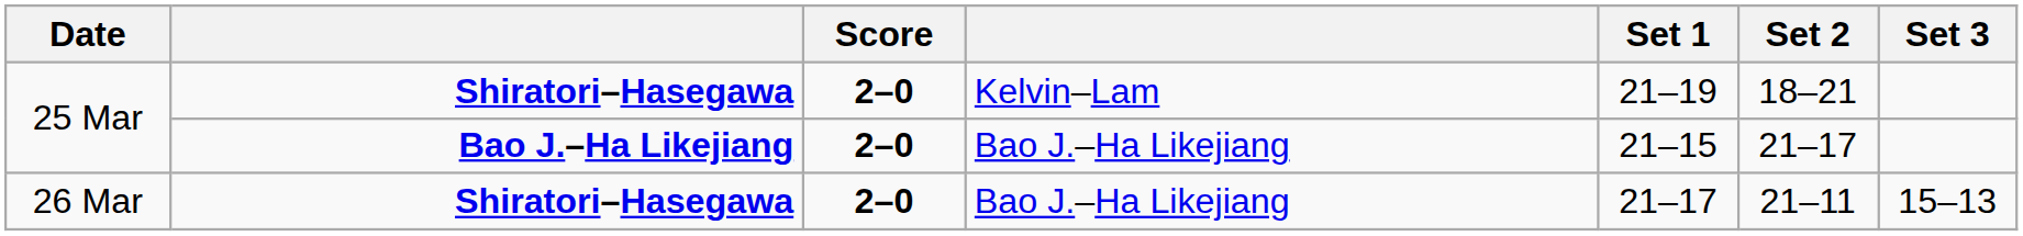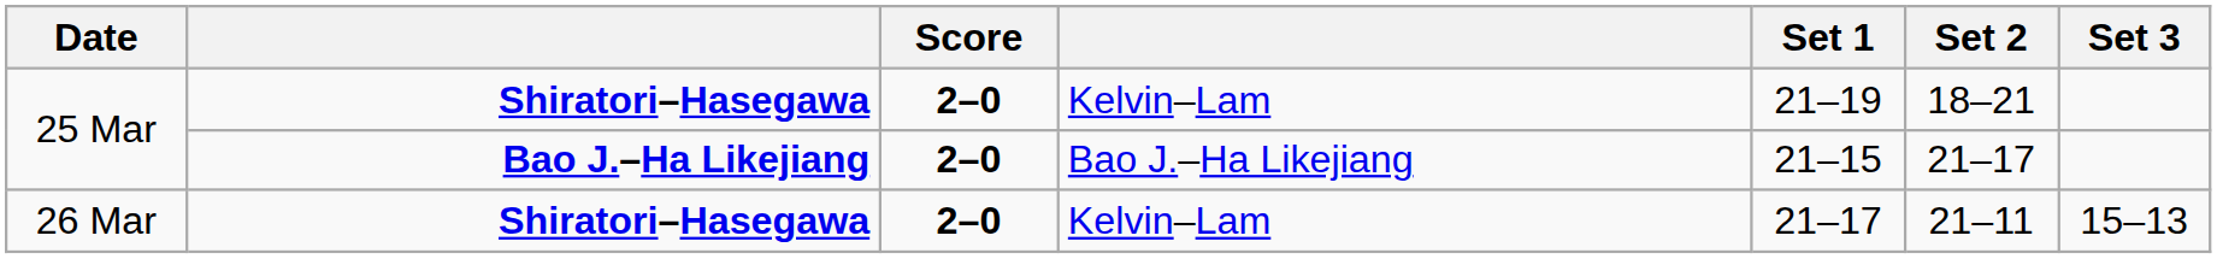 <table class="wikitable" style="text-align: center; font-size:90% ">
 <tr>
 <th width="60">Date</th>
 <th align="right" width="250"></th>
 <th width="60">Score</th>
 <th align="left" width="250"></th>
 <th width="50">Set 1</th>
 <th width="50">Set 2</th>
 <th width="50">Set 3</th>
 </tr>
 <tr>
 <td rowspan=2>25 Mar</td>
 <td align=right><strong><a href='#'>Shiratori</a>–<a href='#'>Hasegawa</a> </strong></td>
 <td align=center><strong>2–0</strong></td>
 <td align=left> <a href='#'>Kelvin</a>–<a href='#'>Lam</a></td>
 <td>21–19</td>
 <td>18–21</td>
 <td></td>
 </tr>
 <tr>
 <td align=right><strong><a href='#'>Bao J.</a>–<a href='#'>Ha Likejiang</a> </strong></td>
 <td align=center><strong>2–0</strong></td>
 <td align=left> <a href='#'>Bao J.</a>–<a href='#'>Ha Likejiang</a></td>
 <td>21–15</td>
 <td>21–17</td>
 <td></td>
 </tr>
 <tr>
 <td>26 Mar</td>
 <td align=right><strong><a href='#'>Shiratori</a>–<a href='#'>Hasegawa</a> </strong></td>
 <td align=center><strong>2–0</strong></td>
-<td align=left> <a href='#'>Bao J.</a>–<a href='#'>Ha Likejiang</a></td>
+<td align=left> <a href='#'>Kelvin</a>–<a href='#'>Lam</a></td>
 <td>21–17</td>
 <td>21–11</td>
 <td>15–13</td>
 </tr>
 </table>
